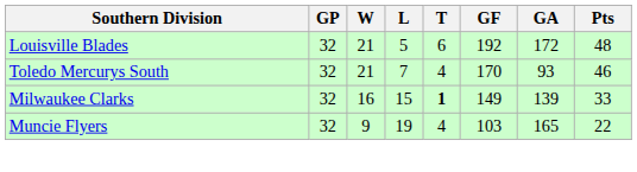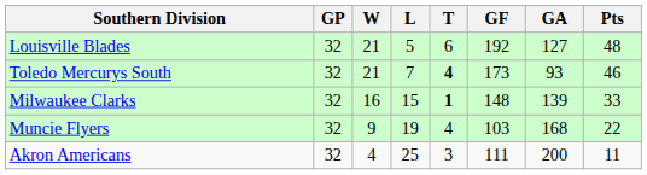 <table class="wikitable">
 <tr>
 <th width="40%">Southern Division</th>
 <th width="5%">GP</th>
 <th width="5%">W</th>
 <th width="5%">L</th>
 <th width="5%">T</th>
 <th width="7.5%">GF</th>
 <th width="7.5%">GA</th>
 <th width="7.5%">Pts</th>
 </tr>
 <tr align="center" bgcolor="#CCFFCC">
 <td align="left"><a href='#'>Louisville Blades</a></td>
 <td>32</td>
 <td>21</td>
 <td>5</td>
 <td>6</td>
 <td>192</td>
-<td>172</td>
+<td>127</td>
 <td>48</td>
 </tr>
 <tr align="center" bgcolor="#CCFFCC">
 <td align="left"><a href='#'>Toledo Mercurys South</a></td>
 <td>32</td>
 <td>21</td>
 <td>7</td>
-<td>4</td>
-<td>170</td>
+<td><strong>4</strong></td>
+<td>173</td>
 <td>93</td>
 <td>46</td>
 </tr>
 <tr align="center" bgcolor="#CCFFCC">
 <td align="left"><a href='#'>Milwaukee Clarks</a></td>
 <td>32</td>
 <td>16</td>
 <td>15</td>
 <td><strong>1</strong></td>
-<td>149</td>
+<td>148</td>
 <td>139</td>
 <td>33</td>
 </tr>
 <tr align="center" bgcolor="#CCFFCC">
 <td align="left"><a href='#'>Muncie Flyers</a></td>
 <td>32</td>
 <td>9</td>
 <td>19</td>
 <td>4</td>
 <td>103</td>
-<td>165</td>
+<td>168</td>
 <td>22</td>
 </tr>
+<tr align="center">
+<td align="left"><a href='#'>Akron Americans</a></td>
+<td>32</td>
+<td>4</td>
+<td>25</td>
+<td>3</td>
+<td>111</td>
+<td>200</td>
+<td>11</td>
+</tr>
 </table>
